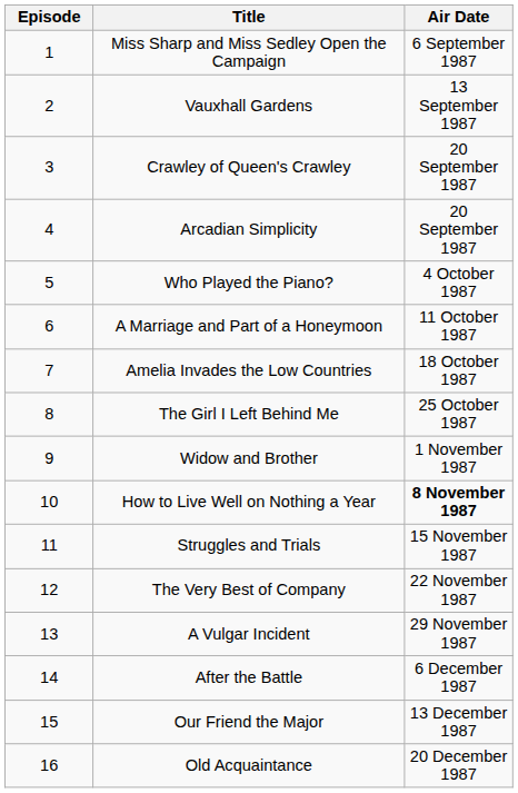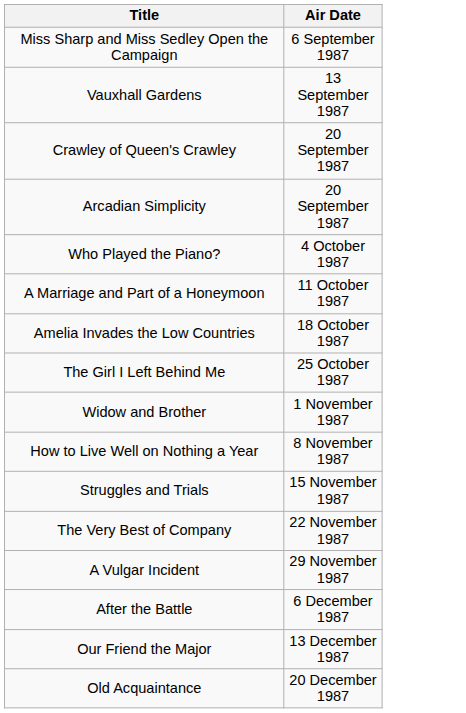 <table class="wikitable" style="text-align: center">
 <tr>
-<th scope="col" style="width:80px;">Episode</th>
 <th scope="col" style="width:300px;">Title</th>
 <th scope="col" style="width:100px;">Air Date</th>
 </tr>
 <tr>
-<td>1</td>
 <td>Miss Sharp and Miss Sedley Open the Campaign</td>
 <td>6 September 1987</td>
 </tr>
 <tr>
-<td>2</td>
 <td>Vauxhall Gardens</td>
 <td>13 September 1987</td>
 </tr>
 <tr>
-<td>3</td>
 <td>Crawley of Queen's Crawley</td>
 <td>20 September 1987</td>
 </tr>
 <tr>
-<td>4</td>
 <td>Arcadian Simplicity</td>
 <td>20 September 1987</td>
 </tr>
 <tr>
-<td>5</td>
 <td>Who Played the Piano?</td>
 <td>4 October 1987</td>
 </tr>
 <tr>
-<td>6</td>
 <td>A Marriage and Part of a Honeymoon</td>
 <td>11 October 1987</td>
 </tr>
 <tr>
-<td>7</td>
 <td>Amelia Invades the Low Countries</td>
 <td>18 October 1987</td>
 </tr>
 <tr>
-<td>8</td>
 <td>The Girl I Left Behind Me</td>
 <td>25 October 1987</td>
 </tr>
 <tr>
-<td>9</td>
 <td>Widow and Brother</td>
 <td>1 November 1987</td>
 </tr>
 <tr>
-<td>10</td>
 <td>How to Live Well on Nothing a Year</td>
-<td><strong>8 November 1987</strong></td>
+<td>8 November 1987</td>
 </tr>
 <tr>
-<td>11</td>
 <td>Struggles and Trials</td>
 <td>15 November 1987</td>
 </tr>
 <tr>
-<td>12</td>
 <td>The Very Best of Company</td>
 <td>22 November 1987</td>
 </tr>
 <tr>
-<td>13</td>
 <td>A Vulgar Incident</td>
 <td>29 November 1987</td>
 </tr>
 <tr>
-<td>14</td>
 <td>After the Battle</td>
 <td>6 December 1987</td>
 </tr>
 <tr>
-<td>15</td>
 <td>Our Friend the Major</td>
 <td>13 December 1987</td>
 </tr>
 <tr>
-<td>16</td>
 <td>Old Acquaintance</td>
 <td>20 December 1987</td>
 </tr>
 </table>
